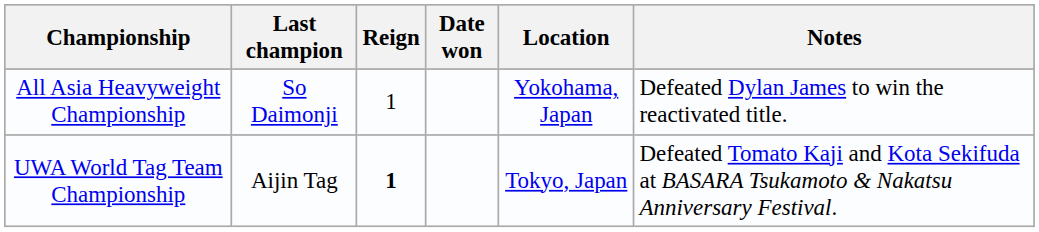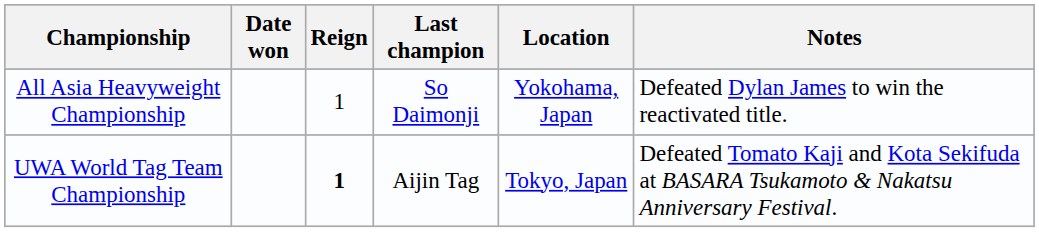 <table class="wikitable" style="text-align:center; background:#fcfdff; font-size:85%;">
 <tr>
 <th>Championship</th>
+<th>Date won</th>
+<th>Reign</th>
 <th>Last champion</th>
-<th>Reign</th>
-<th>Date won</th>
 <th>Location</th>
 <th>Notes</th>
 </tr>
 <tr>
 <td><a href='#'>All Asia Heavyweight Championship</a></td>
+<td></td>
+<td style="white-space: nowrap;">1</td>
 <td><a href='#'>So Daimonji</a></td>
-<td style="white-space: nowrap;">1</td>
-<td></td>
 <td><a href='#'>Yokohama, Japan</a></td>
 <td align=left>Defeated <a href='#'>Dylan James</a> to win the reactivated title.</td>
 </tr>
 <tr>
 <td><a href='#'>UWA World Tag Team Championship</a></td>
+<td></td>
+<td style="white-space: nowrap;"><strong>1<br></strong></td>
 <td>Aijin Tag<br></td>
-<td style="white-space: nowrap;"><strong>1<br></strong></td>
-<td></td>
 <td><a href='#'>Tokyo, Japan</a></td>
 <td align=left>Defeated <a href='#'>Tomato Kaji</a> and <a href='#'>Kota Sekifuda</a> at <em>BASARA Tsukamoto & Nakatsu Anniversary Festival</em>.</td>
 </tr>
 </table>
